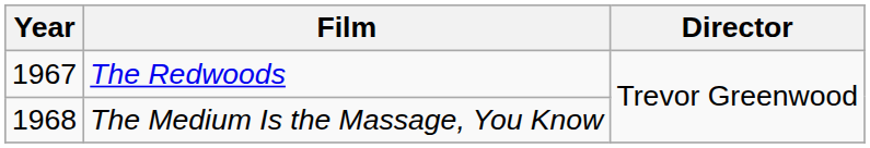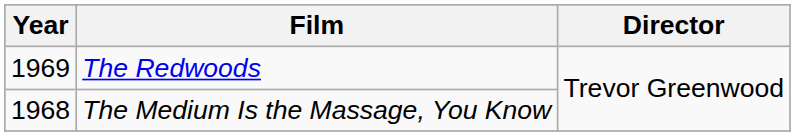 <table class="wikitable">
 <tr>
 <th>Year</th>
 <th>Film</th>
 <th>Director</th>
 </tr>
 <tr>
-<td>1967</td>
+<td>1969</td>
 <td><em><a href='#'>The Redwoods</a></em></td>
 <td rowspan=2>Trevor Greenwood</td>
 </tr>
 <tr>
 <td>1968</td>
 <td><em>The Medium Is the Massage, You Know</em></td>
 </tr>
 </table>
